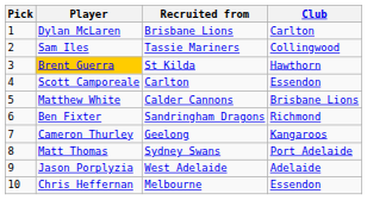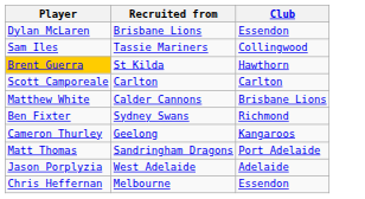 <table class="wikitable sortable">
 <tr>
-<th>Pick</th>
 <th>Player</th>
 <th>Recruited from</th>
 <th><a href='#'>Club</a></th>
 </tr>
 <tr>
-<td>1</td>
 <td><a href='#'>Dylan McLaren</a></td>
 <td><a href='#'>Brisbane Lions</a></td>
-<td><a href='#'>Carlton</a></td>
+<td><a href='#'>Essendon</a></td>
 </tr>
 <tr>
-<td>2</td>
 <td><a href='#'>Sam Iles</a></td>
 <td><a href='#'>Tassie Mariners</a></td>
 <td><a href='#'>Collingwood</a></td>
 </tr>
 <tr>
-<td>3</td>
 <td bgcolor="#FFCC00"><a href='#'>Brent Guerra</a></td>
 <td><a href='#'>St Kilda</a></td>
 <td><a href='#'>Hawthorn</a></td>
 </tr>
 <tr>
-<td>4</td>
 <td><a href='#'>Scott Camporeale</a></td>
 <td><a href='#'>Carlton</a></td>
-<td><a href='#'>Essendon</a></td>
+<td><a href='#'>Carlton</a></td>
 </tr>
 <tr>
-<td>5</td>
 <td><a href='#'>Matthew White</a></td>
 <td><a href='#'>Calder Cannons</a></td>
 <td><a href='#'>Brisbane Lions</a></td>
 </tr>
 <tr>
-<td>6</td>
 <td><a href='#'>Ben Fixter</a></td>
-<td><a href='#'>Sandringham Dragons</a></td>
+<td><a href='#'>Sydney Swans</a></td>
 <td><a href='#'>Richmond</a></td>
 </tr>
 <tr>
-<td>7</td>
 <td><a href='#'>Cameron Thurley</a></td>
 <td><a href='#'>Geelong</a></td>
 <td><a href='#'>Kangaroos</a></td>
 </tr>
 <tr>
-<td>8</td>
 <td><a href='#'>Matt Thomas</a></td>
-<td><a href='#'>Sydney Swans</a></td>
+<td><a href='#'>Sandringham Dragons</a></td>
 <td><a href='#'>Port Adelaide</a></td>
 </tr>
 <tr>
-<td>9</td>
 <td><a href='#'>Jason Porplyzia</a></td>
 <td><a href='#'>West Adelaide</a></td>
 <td><a href='#'>Adelaide</a></td>
 </tr>
 <tr>
-<td>10</td>
 <td><a href='#'>Chris Heffernan</a></td>
 <td><a href='#'>Melbourne</a></td>
 <td><a href='#'>Essendon</a></td>
 </tr>
 </table>
